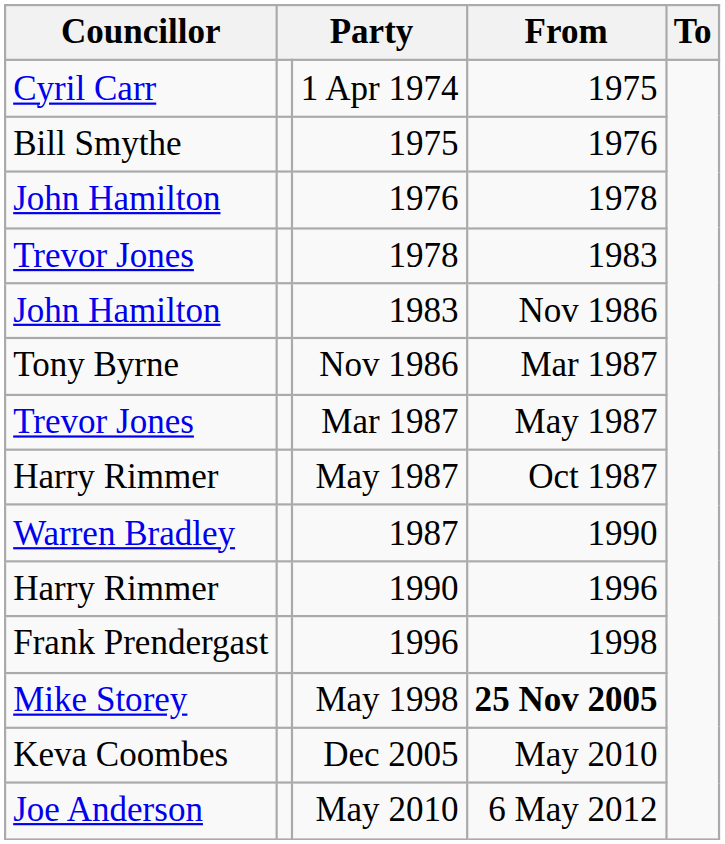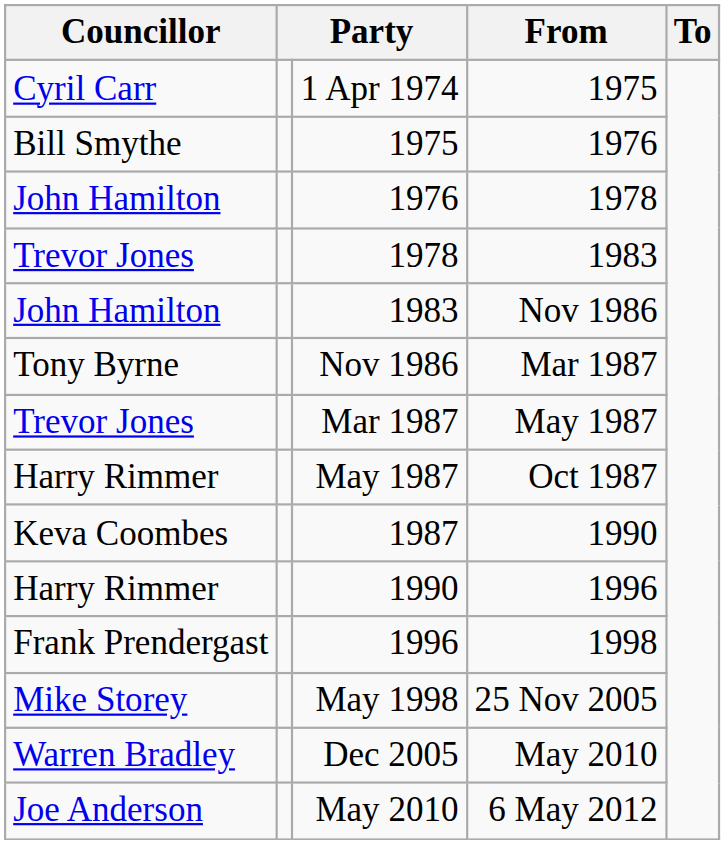 <table class=wikitable>
 <tr>
 <th>Councillor</th>
 <th colspan=2>Party</th>
 <th>From</th>
 <th>To</th>
 </tr>
 <tr>
 <td><a href='#'>Cyril Carr</a></td>
 <td></td>
 <td align=right>1 Apr 1974</td>
 <td align=right>1975</td>
 </tr>
 <tr>
 <td>Bill Smythe</td>
 <td></td>
 <td align=right>1975</td>
 <td align=right>1976</td>
 </tr>
 <tr>
 <td><a href='#'>John Hamilton</a></td>
 <td></td>
 <td align=right>1976</td>
 <td align=right>1978</td>
 </tr>
 <tr>
 <td><a href='#'>Trevor Jones</a></td>
 <td></td>
 <td align=right>1978</td>
 <td align=right>1983</td>
 </tr>
 <tr>
 <td><a href='#'>John Hamilton</a></td>
 <td></td>
 <td align=right>1983</td>
 <td align=right>Nov 1986</td>
 </tr>
 <tr>
 <td>Tony Byrne</td>
 <td></td>
 <td align=right>Nov 1986</td>
 <td align=right>Mar 1987</td>
 </tr>
 <tr>
 <td><a href='#'>Trevor Jones</a></td>
 <td></td>
 <td align=right>Mar 1987</td>
 <td align=right>May 1987</td>
 </tr>
 <tr>
 <td>Harry Rimmer</td>
 <td></td>
 <td align=right>May 1987</td>
 <td align=right>Oct 1987</td>
 </tr>
 <tr>
-<td><a href='#'>Warren Bradley</a></td>
+<td>Keva Coombes</td>
 <td></td>
 <td align=right>1987</td>
 <td align=right>1990</td>
 </tr>
 <tr>
 <td>Harry Rimmer</td>
 <td></td>
 <td align=right>1990</td>
 <td align=right>1996</td>
 </tr>
 <tr>
 <td>Frank Prendergast</td>
 <td></td>
 <td align=right>1996</td>
 <td align=right>1998</td>
 </tr>
 <tr>
 <td><a href='#'>Mike Storey</a></td>
 <td></td>
 <td align=right>May 1998</td>
-<td align=right><strong>25 Nov 2005</strong></td>
+<td align=right>25 Nov 2005</td>
 </tr>
 <tr>
-<td>Keva Coombes</td>
+<td><a href='#'>Warren Bradley</a></td>
 <td></td>
 <td align=right>Dec 2005</td>
 <td align=right>May 2010</td>
 </tr>
 <tr>
 <td><a href='#'>Joe Anderson</a></td>
 <td></td>
 <td align=right>May 2010</td>
 <td align=right>6 May 2012</td>
 </tr>
 </table>
